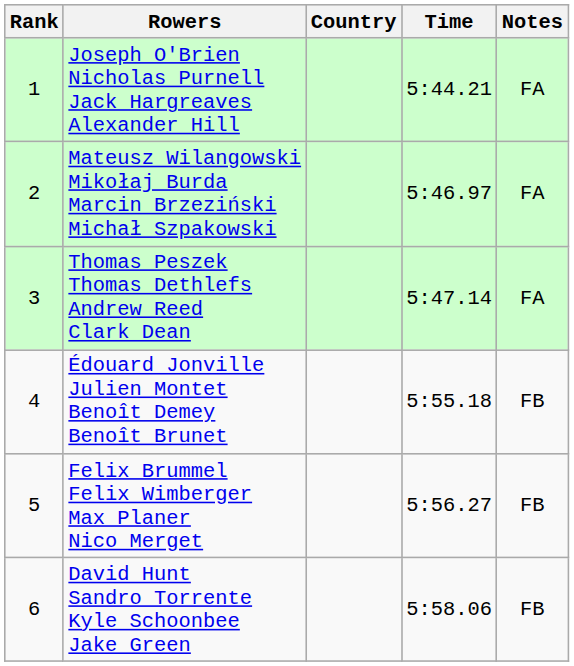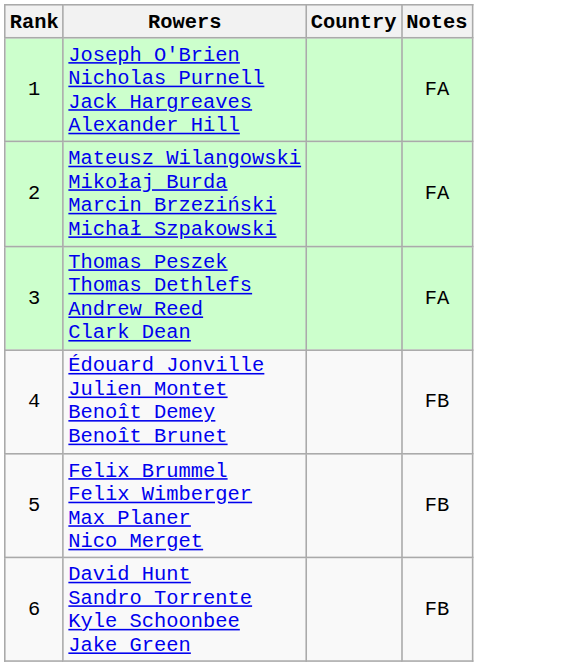 <table class="wikitable" style="text-align:center">
 <tr>
 <th>Rank</th>
 <th>Rowers</th>
 <th>Country</th>
-<th>Time</th>
 <th>Notes</th>
 </tr>
 <tr bgcolor=ccffcc>
 <td>1</td>
 <td align="left"><a href='#'>Joseph O'Brien</a><br><a href='#'>Nicholas Purnell</a><br><a href='#'>Jack Hargreaves</a><br><a href='#'>Alexander Hill</a></td>
 <td align="left"></td>
-<td>5:44.21</td>
 <td>FA</td>
 </tr>
 <tr bgcolor=ccffcc>
 <td>2</td>
 <td align="left"><a href='#'>Mateusz Wilangowski</a><br><a href='#'>Mikołaj Burda</a><br><a href='#'>Marcin Brzeziński</a><br><a href='#'>Michał Szpakowski</a></td>
 <td align="left"></td>
-<td>5:46.97</td>
 <td>FA</td>
 </tr>
 <tr bgcolor=ccffcc>
 <td>3</td>
 <td align="left"><a href='#'>Thomas Peszek</a><br><a href='#'>Thomas Dethlefs</a><br><a href='#'>Andrew Reed</a><br><a href='#'>Clark Dean</a></td>
 <td align="left"></td>
-<td>5:47.14</td>
 <td>FA</td>
 </tr>
 <tr>
 <td>4</td>
 <td align="left"><a href='#'>Édouard Jonville</a><br><a href='#'>Julien Montet</a><br><a href='#'>Benoît Demey</a><br><a href='#'>Benoît Brunet</a></td>
 <td align="left"></td>
-<td>5:55.18</td>
 <td>FB</td>
 </tr>
 <tr>
 <td>5</td>
 <td align="left"><a href='#'>Felix Brummel</a><br><a href='#'>Felix Wimberger</a><br><a href='#'>Max Planer</a><br><a href='#'>Nico Merget</a></td>
 <td align="left"></td>
-<td>5:56.27</td>
 <td>FB</td>
 </tr>
 <tr>
 <td>6</td>
 <td align="left"><a href='#'>David Hunt</a><br><a href='#'>Sandro Torrente</a><br><a href='#'>Kyle Schoonbee</a><br><a href='#'>Jake Green</a></td>
 <td align="left"></td>
-<td>5:58.06</td>
 <td>FB</td>
 </tr>
 </table>
